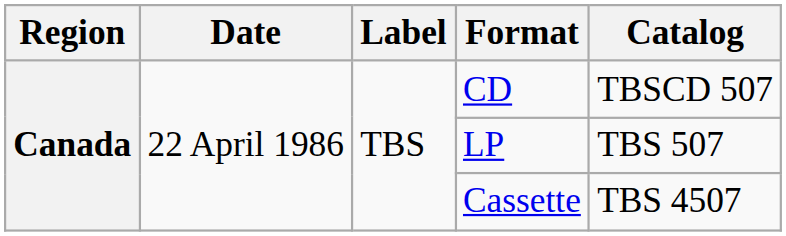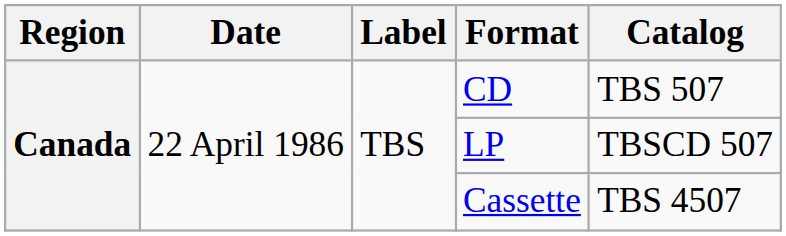 <table class="wikitable plainrowheaders">
 <tr>
 <th>Region</th>
 <th>Date</th>
 <th>Label</th>
 <th>Format</th>
 <th>Catalog</th>
 </tr>
 <tr>
 <th scope="row" rowspan="3">Canada</th>
 <td rowspan="3">22 April 1986</td>
 <td rowspan="3">TBS</td>
 <td><a href='#'>CD</a></td>
-<td>TBSCD 507</td>
+<td>TBS 507</td>
 </tr>
 <tr>
 <td><a href='#'>LP</a></td>
-<td>TBS 507</td>
+<td>TBSCD 507</td>
 </tr>
 <tr>
 <td><a href='#'>Cassette</a></td>
 <td>TBS 4507</td>
 </tr>
 </table>
